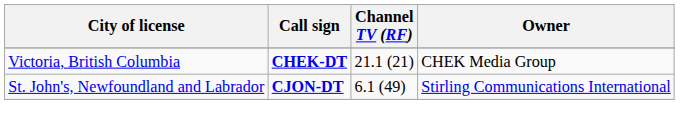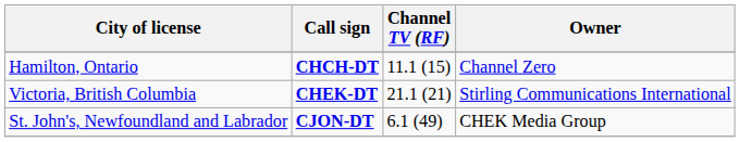 <table class="wikitable">
 <tr>
 <th>City of license</th>
 <th>Call sign</th>
 <th>Channel<br><em><a href='#'>TV</a> (<a href='#'>RF</a>)</em></th>
 <th>Owner</th>
 </tr>
 <tr style="vertical-align: top; text-align: left;">
 </tr>
 <tr>
+<td><a href='#'>Hamilton, Ontario</a></td>
+<td><strong><a href='#'>CHCH-DT</a></strong></td>
+<td>11.1 (15)</td>
+<td><a href='#'>Channel Zero</a></td>
+</tr>
+<tr>
 <td><a href='#'>Victoria, British Columbia</a></td>
 <td><strong><a href='#'>CHEK-DT</a></strong></td>
 <td>21.1 (21)</td>
-<td>CHEK Media Group</td>
+<td><a href='#'>Stirling Communications International</a></td>
 </tr>
 <tr>
 <td><a href='#'>St. John's, Newfoundland and Labrador</a></td>
 <td><strong><a href='#'>CJON-DT</a></strong></td>
 <td>6.1 (49)</td>
-<td><a href='#'>Stirling Communications International</a></td>
+<td>CHEK Media Group</td>
 </tr>
 <tr>
 </tr>
 </table>
